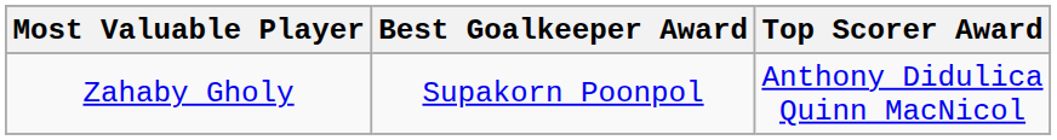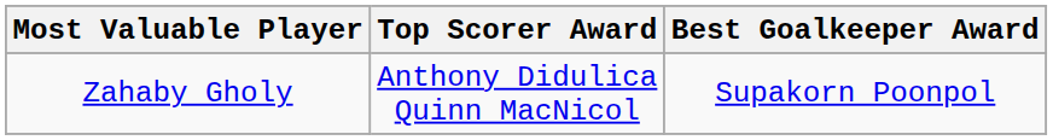 <table class="wikitable" style="text-align:center; margin:auto;">
 <tr>
 <th>Most Valuable Player</th>
+<th>Top Scorer Award</th>
 <th>Best Goalkeeper Award</th>
-<th>Top Scorer Award</th>
 </tr>
 <tr>
 <td> <a href='#'>Zahaby Gholy</a></td>
+<td> <a href='#'>Anthony Didulica</a><br> <a href='#'>Quinn MacNicol</a></td>
 <td> <a href='#'>Supakorn Poonpol</a></td>
-<td> <a href='#'>Anthony Didulica</a><br> <a href='#'>Quinn MacNicol</a></td>
 </tr>
 </table>
